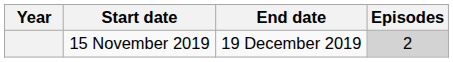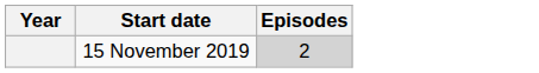 <table class="wikitable plainrowheaders" style="text-align:center;">
 <tr>
 <th scope=col width=50px>Year</th>
 <th scope=col width=140px>Start date</th>
-<th scope=col width=140px>End date</th>
 <th scope=col width=50px>Episodes</th>
 </tr>
 <tr>
 <th scope=row></th>
 <td>15 November 2019</td>
-<td>19 December 2019</td>
 <td style="background: lightgrey;">2</td>
 </tr>
 </table>
